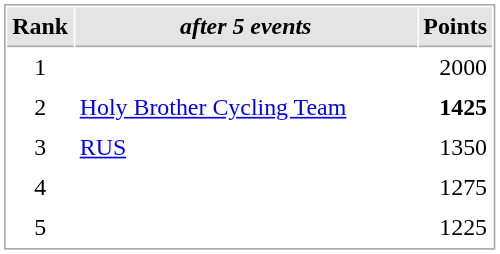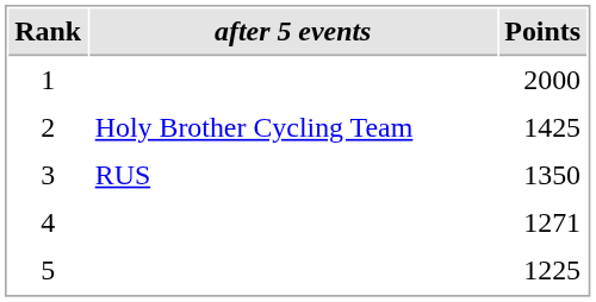 <table cellspacing="1" cellpadding="3" style="border:1px solid #aaa; font-size:90%;">
 <tr style="background:#e4e4e4;">
 <th style="border-bottom:1px solid #aaa; width:10px;">Rank</th>
 <th style="border-bottom:1px solid #aaa; width:200px; white-space:nowrap;"><em>after 5 events</em> </th>
 <th style="border-bottom:1px solid #aaa; width:20px;">Points</th>
 </tr>
 <tr>
 <td style="text-align:center;">1</td>
 <td></td>
 <td align="right">2000</td>
 </tr>
 <tr>
 <td style="text-align:center;">2</td>
 <td><a href='#'>Holy Brother Cycling Team</a></td>
-<td align="right"><strong>1425</strong></td>
+<td align="right">1425</td>
 </tr>
 <tr>
 <td style="text-align:center;">3</td>
 <td><a href='#'>RUS</a></td>
 <td align="right">1350</td>
 </tr>
 <tr>
 <td style="text-align:center;">4</td>
 <td></td>
-<td align="right">1275</td>
+<td align="right">1271</td>
 </tr>
 <tr>
 <td style="text-align:center;">5</td>
 <td></td>
 <td align="right">1225</td>
 </tr>
 </table>
